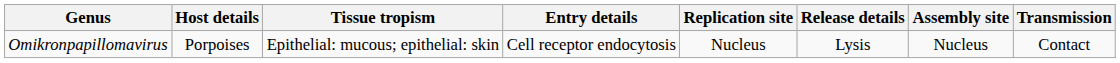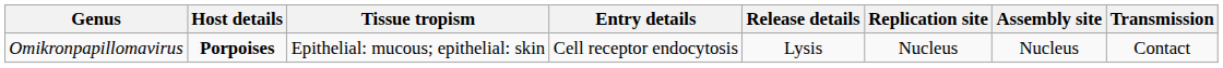 <table class="wikitable sortable" style="text-align:center">
 <tr>
 <th>Genus</th>
 <th>Host details</th>
 <th>Tissue tropism</th>
 <th>Entry details</th>
+<th>Release details</th>
 <th>Replication site</th>
-<th>Release details</th>
 <th>Assembly site</th>
 <th>Transmission</th>
 </tr>
 <tr>
 <td><em>Omikronpapillomavirus</em></td>
-<td>Porpoises</td>
+<td><strong>Porpoises</strong></td>
 <td>Epithelial: mucous; epithelial: skin</td>
 <td>Cell receptor endocytosis</td>
+<td>Lysis</td>
 <td>Nucleus</td>
-<td>Lysis</td>
 <td>Nucleus</td>
 <td>Contact</td>
 </tr>
 </table>
